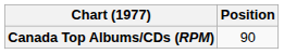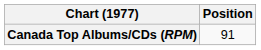 <table class="wikitable plainrowheaders" style="text-align:center">
 <tr>
 <th>Chart (1977)</th>
 <th>Position</th>
 </tr>
 <tr>
 <th scope="row">Canada Top Albums/CDs (<em>RPM</em>)</th>
-<td>90</td>
+<td>91</td>
 </tr>
 </table>
